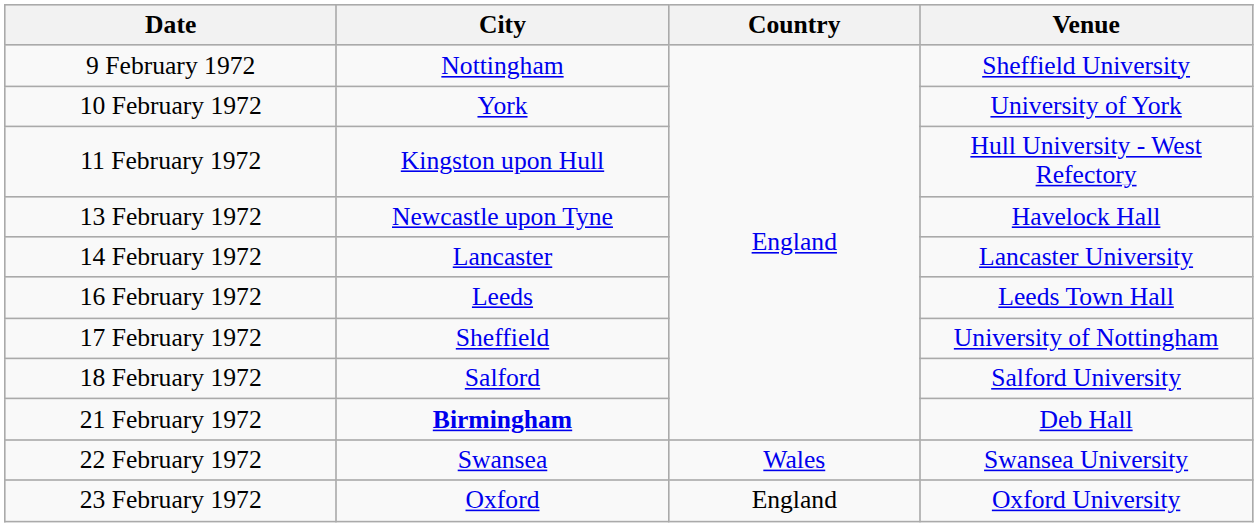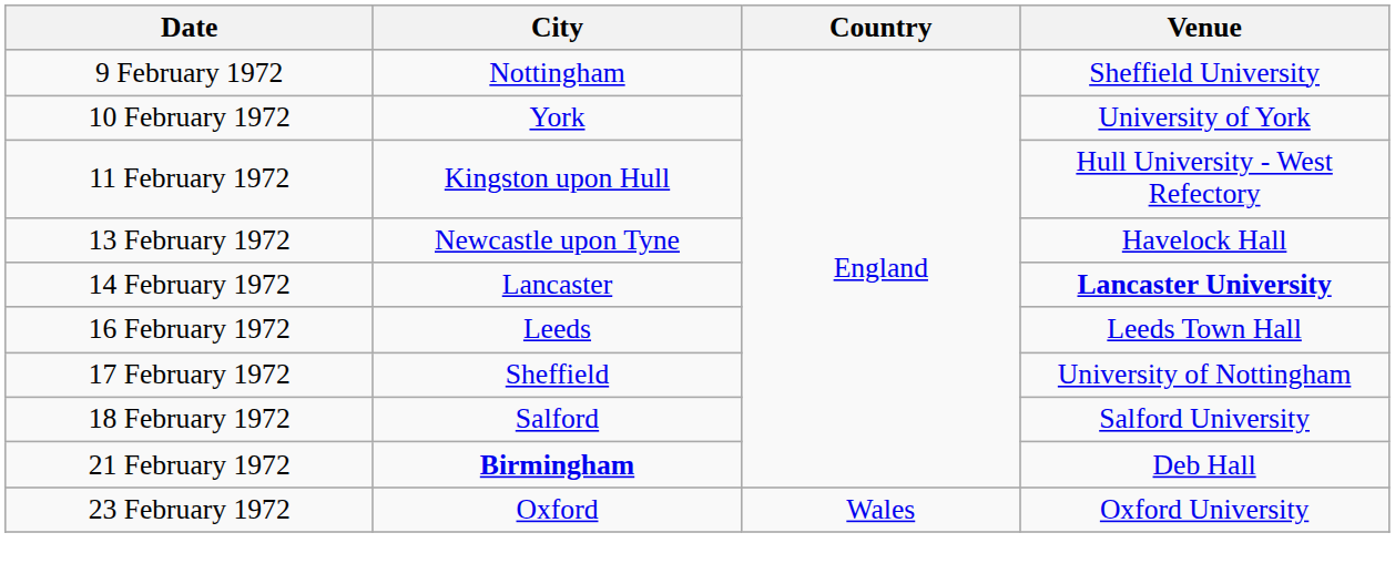 <table class="wikitable" style="text-align:center;">
 <tr>
 <th width="200">Date</th>
 <th width="200">City</th>
 <th width="150">Country</th>
 <th width="200">Venue</th>
 </tr>
 <tr>
 <td>9 February 1972</td>
 <td><a href='#'>Nottingham</a></td>
 <td rowspan="9"><a href='#'>England</a></td>
 <td><a href='#'>Sheffield University</a></td>
 </tr>
 <tr>
 <td>10 February 1972</td>
 <td><a href='#'>York</a></td>
 <td><a href='#'>University of York</a></td>
 </tr>
 <tr>
 <td>11 February 1972</td>
 <td><a href='#'>Kingston upon Hull</a></td>
 <td><a href='#'>Hull University - West Refectory</a></td>
 </tr>
 <tr>
 <td>13 February 1972</td>
 <td><a href='#'>Newcastle upon Tyne</a></td>
 <td><a href='#'>Havelock Hall</a></td>
 </tr>
 <tr>
 <td>14 February 1972</td>
 <td><a href='#'>Lancaster</a></td>
-<td><a href='#'>Lancaster University</a></td>
+<td><strong><a href='#'>Lancaster University</a></strong></td>
 </tr>
 <tr>
 <td>16 February 1972</td>
 <td><a href='#'>Leeds</a></td>
 <td><a href='#'>Leeds Town Hall</a></td>
 </tr>
 <tr>
 <td>17 February 1972</td>
 <td><a href='#'>Sheffield</a></td>
 <td><a href='#'>University of Nottingham</a></td>
 </tr>
 <tr>
 <td>18 February 1972</td>
 <td><a href='#'>Salford</a></td>
 <td><a href='#'>Salford University</a></td>
 </tr>
 <tr>
 <td>21 February 1972</td>
 <td><strong><a href='#'>Birmingham</a></strong></td>
 <td><a href='#'>Deb Hall</a></td>
 </tr>
 <tr>
-<td>22 February 1972</td>
-<td><a href='#'>Swansea</a></td>
-<td><a href='#'>Wales</a></td>
-<td><a href='#'>Swansea University</a></td>
-</tr>
-<tr>
 <td>23 February 1972</td>
 <td><a href='#'>Oxford</a></td>
-<td>England</td>
+<td><a href='#'>Wales</a></td>
 <td><a href='#'>Oxford University</a></td>
 </tr>
 </table>
